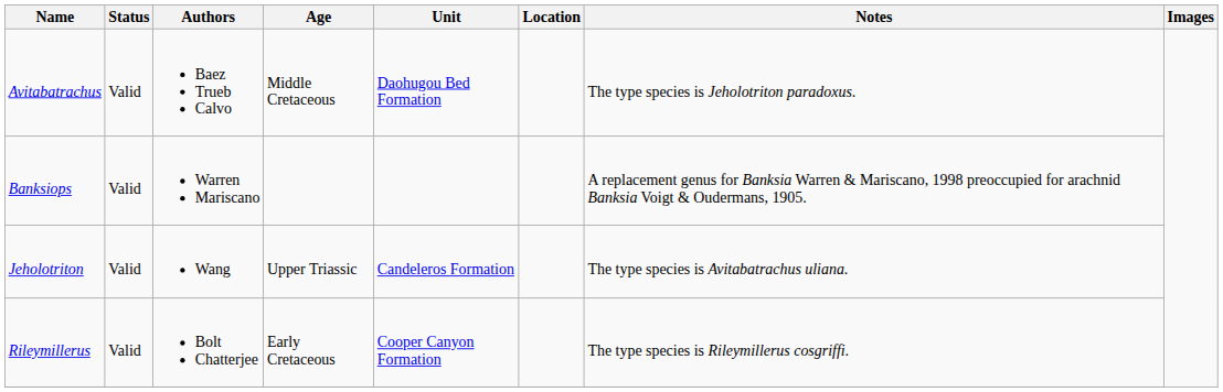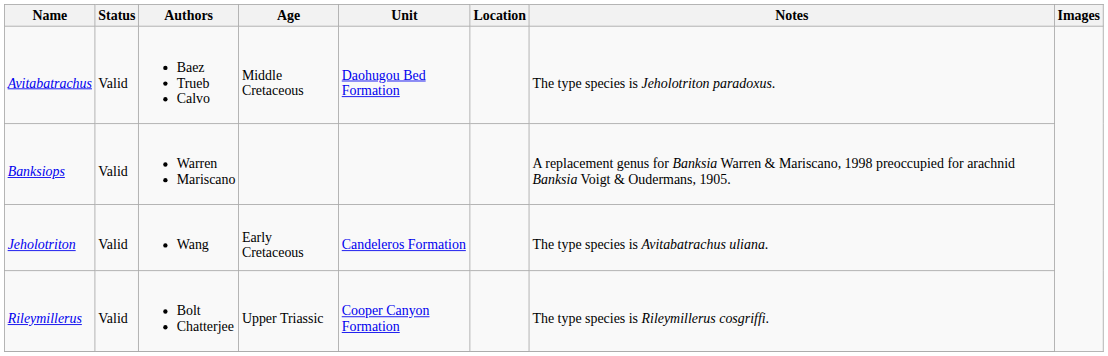 <table class="wikitable sortable" align="center" width="100%">
 <tr>
 <th>Name</th>
 <th>Status</th>
 <th>Authors</th>
 <th>Age</th>
 <th>Unit</th>
 <th>Location</th>
 <th>Notes</th>
 <th>Images</th>
 </tr>
 <tr>
 <td><br><em><a href='#'>Avitabatrachus</a></em></td>
 <td><br>Valid</td>
 <td><br><ul><li>Baez</li><li>Trueb</li><li>Calvo</li></ul></td>
 <td><br>Middle Cretaceous</td>
 <td><br><a href='#'>Daohugou Bed Formation</a></td>
 <td><br></td>
 <td><br>The type species is <em>Jeholotriton paradoxus</em>.</td>
 <td rowspan="47"><br></td>
 </tr>
 <tr>
 <td><br><em><a href='#'>Banksiops</a></em></td>
 <td><br>Valid</td>
 <td><br><ul><li>Warren</li><li>Mariscano</li></ul></td>
 <td></td>
 <td></td>
 <td></td>
 <td><br>A replacement genus for <em>Banksia</em> Warren & Mariscano, 1998 preoccupied for arachnid <em>Banksia</em> Voigt & Oudermans, 1905.</td>
 </tr>
 <tr>
 <td><br><em><a href='#'>Jeholotriton</a></em></td>
 <td><br>Valid</td>
 <td><br><ul><li>Wang</li></ul></td>
-<td><br>Upper Triassic</td>
+<td><br>Early Cretaceous</td>
 <td><br><a href='#'>Candeleros Formation</a></td>
 <td><br></td>
 <td><br>The type species is <em>Avitabatrachus uliana</em>.</td>
 </tr>
 <tr>
 <td><br><em><a href='#'>Rileymillerus</a></em></td>
 <td><br>Valid</td>
 <td><br><ul><li>Bolt</li><li>Chatterjee</li></ul></td>
-<td><br>Early Cretaceous</td>
+<td><br>Upper Triassic</td>
 <td><br><a href='#'>Cooper Canyon Formation</a></td>
 <td><br></td>
 <td><br>The type species is <em>Rileymillerus cosgriffi</em>.</td>
 </tr>
 <tr>
 </tr>
 </table>
